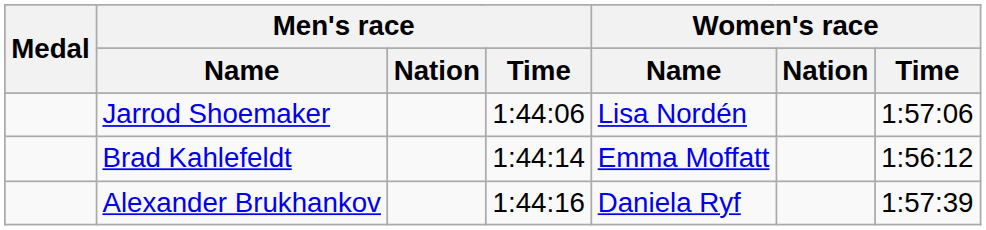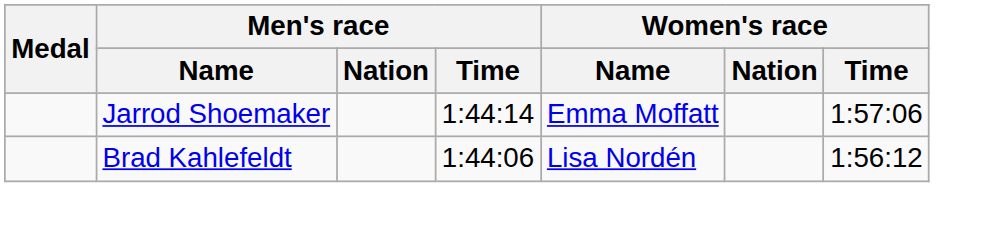 <table class="wikitable">
 <tr>
 <th rowspan="2">Medal</th>
 <th colspan="3">Men's race</th>
 <th colspan="3">Women's race</th>
 </tr>
 <tr>
 <th>Name</th>
 <th>Nation</th>
 <th>Time</th>
 <th>Name</th>
 <th>Nation</th>
 <th>Time</th>
 </tr>
 <tr>
 <td align="center"></td>
 <td><a href='#'>Jarrod Shoemaker</a></td>
 <td></td>
-<td>1:44:06</td>
-<td><a href='#'>Lisa Nordén</a></td>
+<td>1:44:14</td>
+<td><a href='#'>Emma Moffatt</a></td>
 <td></td>
 <td>1:57:06</td>
 </tr>
 <tr>
 <td align="center"></td>
 <td><a href='#'>Brad Kahlefeldt</a></td>
 <td></td>
-<td>1:44:14</td>
-<td><a href='#'>Emma Moffatt</a></td>
+<td>1:44:06</td>
+<td><a href='#'>Lisa Nordén</a></td>
 <td></td>
 <td>1:56:12</td>
 </tr>
-<tr>
-<td align="center"></td>
-<td><a href='#'>Alexander Brukhankov</a></td>
-<td></td>
-<td>1:44:16</td>
-<td><a href='#'>Daniela Ryf</a></td>
-<td></td>
-<td>1:57:39</td>
-</tr>
 </table>
